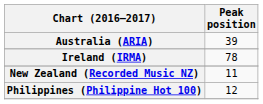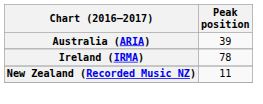 <table class="wikitable plainrowheaders sortable" style="text-align:center;">
 <tr>
 <th scope="col">Chart (2016–2017)</th>
 <th scope="col">Peak<br>position</th>
 </tr>
 <tr>
 <th scope="row">Australia (<a href='#'>ARIA</a>)</th>
 <td>39</td>
 </tr>
 <tr>
 </tr>
 <tr>
 </tr>
 <tr>
 </tr>
 <tr>
 </tr>
 <tr>
 <th scope="row">Ireland (<a href='#'>IRMA</a>)</th>
 <td>78</td>
 </tr>
 <tr>
 </tr>
 <tr>
 <th scope="row">New Zealand (<a href='#'>Recorded Music NZ</a>)</th>
 <td>11</td>
 </tr>
 <tr>
-<th scope="row">Philippines (<a href='#'>Philippine Hot 100</a>)</th>
-<td>12</td>
-</tr>
-<tr>
 </tr>
 <tr>
 </tr>
 <tr>
 </tr>
 <tr>
 </tr>
 <tr>
 </tr>
 <tr>
 </tr>
 <tr>
 </tr>
 <tr>
 </tr>
 </table>
